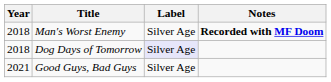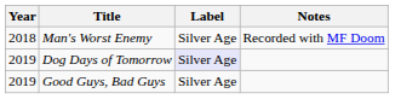 <table class="wikitable">
 <tr>
 <th scope="col">Year</th>
 <th scope="col">Title</th>
 <th scope="col">Label</th>
 <th scope="col">Notes</th>
 </tr>
 <tr>
 <td>2018</td>
 <td><em>Man's Worst Enemy</em></td>
 <td>Silver Age</td>
-<td><strong>Recorded with <a href='#'>MF Doom</a></strong></td>
+<td>Recorded with <a href='#'>MF Doom</a></td>
 </tr>
 <tr>
-<td>2018</td>
+<td>2019</td>
 <td><em>Dog Days of Tomorrow</em></td>
 <td style="background: lavender;">Silver Age</td>
 </tr>
 <tr>
-<td>2021</td>
+<td>2019</td>
 <td><em>Good Guys, Bad Guys</em></td>
 <td>Silver Age</td>
 <td></td>
 </tr>
 </table>
